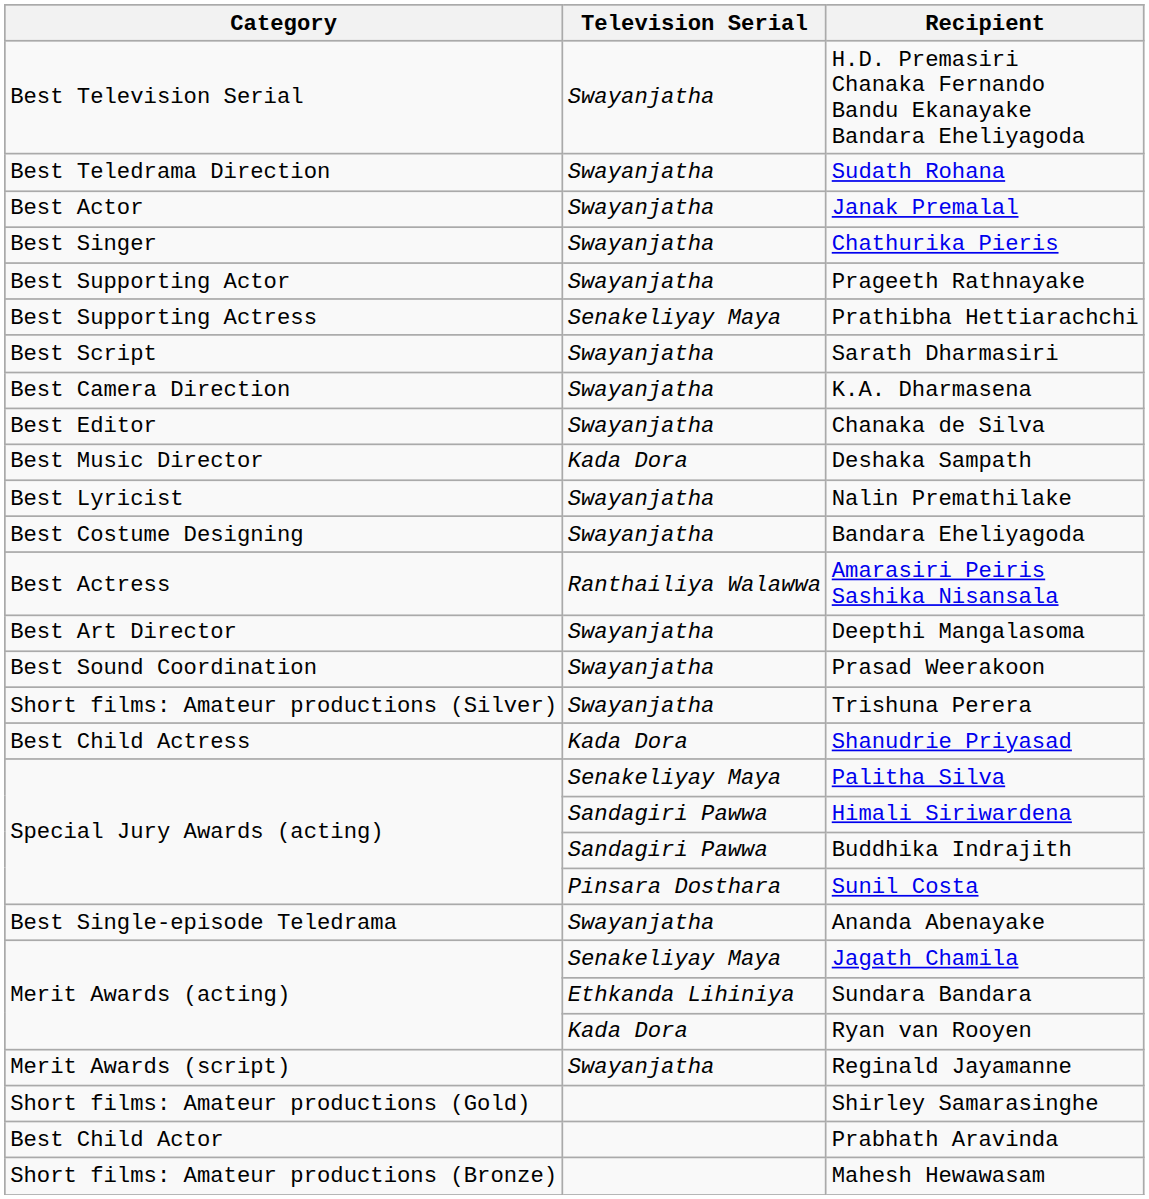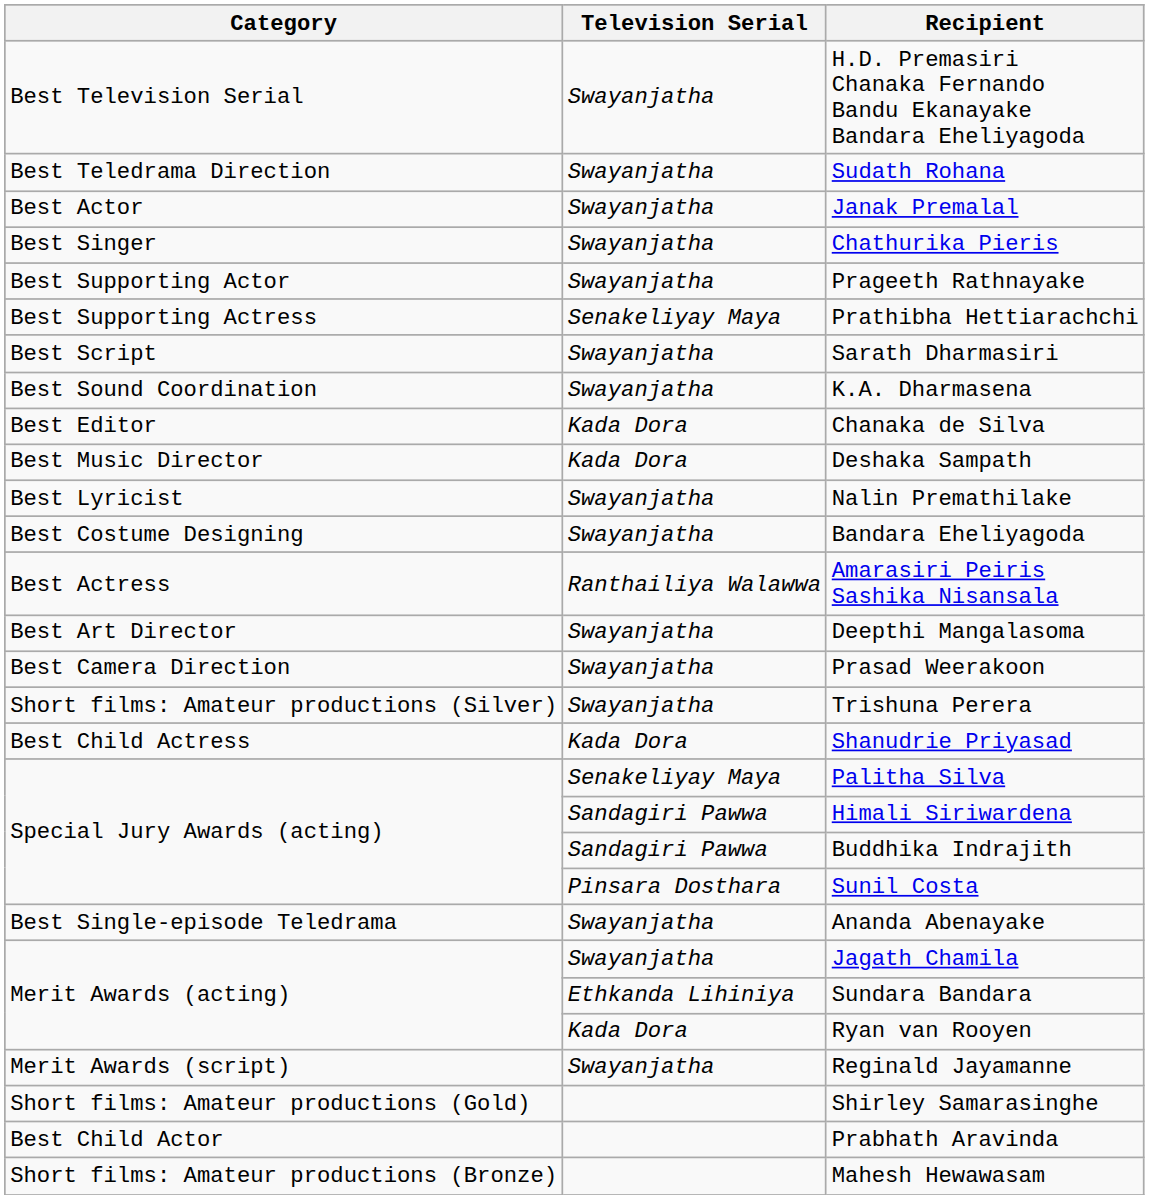 <table class="wikitable plainrowheaders sortable">
 <tr>
 <th scope="col">Category</th>
 <th scope="col">Television Serial</th>
 <th scope="col">Recipient</th>
 </tr>
 <tr>
 <td>Best Television Serial</td>
 <td><em>Swayanjatha</em></td>
 <td>H.D. Premasiri<br> Chanaka Fernando<br>Bandu Ekanayake<br>Bandara Eheliyagoda</td>
 </tr>
 <tr>
 <td>Best Teledrama Direction</td>
 <td><em>Swayanjatha</em></td>
 <td><a href='#'>Sudath Rohana</a></td>
 </tr>
 <tr>
 <td>Best Actor</td>
 <td><em>Swayanjatha</em></td>
 <td><a href='#'>Janak Premalal</a></td>
 </tr>
 <tr>
 <td>Best Singer</td>
 <td><em>Swayanjatha</em></td>
 <td><a href='#'>Chathurika Pieris</a></td>
 </tr>
 <tr>
 <td>Best Supporting Actor</td>
 <td><em>Swayanjatha</em></td>
 <td>Prageeth Rathnayake</td>
 </tr>
 <tr>
 <td>Best Supporting Actress</td>
 <td><em>Senakeliyay Maya</em></td>
 <td>Prathibha Hettiarachchi</td>
 </tr>
 <tr>
 <td>Best Script</td>
 <td><em>Swayanjatha</em></td>
 <td>Sarath Dharmasiri</td>
 </tr>
 <tr>
-<td>Best Camera Direction</td>
+<td>Best Sound Coordination</td>
 <td><em>Swayanjatha</em></td>
 <td>K.A. Dharmasena</td>
 </tr>
 <tr>
 <td>Best Editor</td>
-<td><em>Swayanjatha</em></td>
+<td><em>Kada Dora</em></td>
 <td>Chanaka de Silva</td>
 </tr>
 <tr>
 <td>Best Music Director</td>
 <td><em>Kada Dora</em></td>
 <td>Deshaka Sampath</td>
 </tr>
 <tr>
 <td>Best Lyricist</td>
 <td><em>Swayanjatha</em></td>
 <td>Nalin Premathilake</td>
 </tr>
 <tr>
 <td>Best Costume Designing</td>
 <td><em>Swayanjatha</em></td>
 <td>Bandara Eheliyagoda</td>
 </tr>
 <tr>
 <td>Best Actress</td>
 <td><em>Ranthailiya Walawwa</em></td>
 <td><a href='#'>Amarasiri Peiris</a> <br> <a href='#'>Sashika Nisansala</a></td>
 </tr>
 <tr>
 <td>Best Art Director</td>
 <td><em>Swayanjatha</em></td>
 <td>Deepthi Mangalasoma</td>
 </tr>
 <tr>
-<td>Best Sound Coordination</td>
+<td>Best Camera Direction</td>
 <td><em>Swayanjatha</em></td>
 <td>Prasad Weerakoon</td>
 </tr>
 <tr>
 <td>Short films: Amateur productions (Silver)</td>
 <td><em>Swayanjatha</em></td>
 <td>Trishuna Perera</td>
 </tr>
 <tr>
 <td>Best Child Actress</td>
 <td><em>Kada Dora</em></td>
 <td><a href='#'>Shanudrie Priyasad</a></td>
 </tr>
 <tr>
 <td rowspan=4>Special Jury Awards (acting)</td>
 <td><em>Senakeliyay Maya</em></td>
 <td><a href='#'>Palitha Silva</a></td>
 </tr>
 <tr>
 <td><em>Sandagiri Pawwa</em></td>
 <td><a href='#'>Himali Siriwardena</a></td>
 </tr>
 <tr>
 <td><em>Sandagiri Pawwa</em></td>
 <td>Buddhika Indrajith</td>
 </tr>
 <tr>
 <td><em>Pinsara Dosthara</em></td>
 <td><a href='#'>Sunil Costa</a></td>
 </tr>
 <tr>
 <td>Best Single-episode Teledrama</td>
 <td><em>Swayanjatha</em></td>
 <td>Ananda Abenayake</td>
 </tr>
 <tr>
 <td rowspan=3>Merit Awards (acting)</td>
-<td><em>Senakeliyay Maya</em></td>
+<td><em>Swayanjatha</em></td>
 <td><a href='#'>Jagath Chamila</a></td>
 </tr>
 <tr>
 <td><em>Ethkanda Lihiniya</em></td>
 <td>Sundara Bandara</td>
 </tr>
 <tr>
 <td><em>Kada Dora</em></td>
 <td>Ryan van Rooyen</td>
 </tr>
 <tr>
 <td>Merit Awards (script)</td>
 <td><em>Swayanjatha</em></td>
 <td>Reginald Jayamanne</td>
 </tr>
 <tr>
 <td>Short films: Amateur productions (Gold)</td>
 <td></td>
 <td>Shirley Samarasinghe</td>
 </tr>
 <tr>
 <td>Best Child Actor</td>
 <td></td>
 <td>Prabhath Aravinda</td>
 </tr>
 <tr>
 <td>Short films: Amateur productions (Bronze)</td>
 <td></td>
 <td>Mahesh Hewawasam</td>
 </tr>
 </table>
